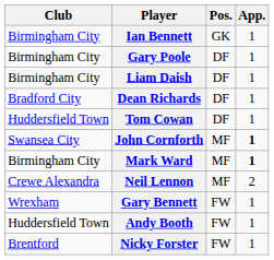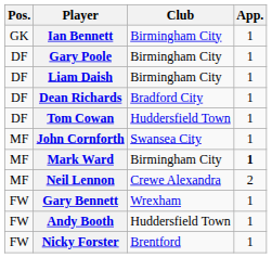 <table class="wikitable plainrowheaders" style="text-align: left">
 <tr>
+<th scope=col>Pos.</th>
+<th scope=col>Player</th>
 <th scope=col>Club</th>
-<th scope=col>Player</th>
-<th scope=col>Pos.</th>
 <th scope=col>App.</th>
 </tr>
 <tr>
+<td style=text-align:center>GK</td>
+<th scope=row><a href='#'>Ian Bennett</a></th>
 <td><a href='#'>Birmingham City</a></td>
-<th scope=row><a href='#'>Ian Bennett</a></th>
-<td style=text-align:center>GK</td>
 <td style=text-align:center>1</td>
 </tr>
 <tr>
+<td style=text-align:center>DF</td>
+<th scope=row><a href='#'>Gary Poole</a></th>
 <td>Birmingham City</td>
-<th scope=row><a href='#'>Gary Poole</a></th>
-<td style=text-align:center>DF</td>
 <td style=text-align:center>1</td>
 </tr>
 <tr>
+<td style=text-align:center>DF</td>
+<th scope=row><a href='#'>Liam Daish</a></th>
 <td>Birmingham City</td>
-<th scope=row><a href='#'>Liam Daish</a></th>
-<td style=text-align:center>DF</td>
 <td style=text-align:center>1</td>
 </tr>
 <tr>
+<td style=text-align:center>DF</td>
+<th scope=row><a href='#'>Dean Richards</a></th>
 <td><a href='#'>Bradford City</a></td>
-<th scope=row><a href='#'>Dean Richards</a></th>
-<td style=text-align:center>DF</td>
 <td style=text-align:center>1</td>
 </tr>
 <tr>
+<td style=text-align:center>DF</td>
+<th scope=row><a href='#'>Tom Cowan</a></th>
 <td><a href='#'>Huddersfield Town</a></td>
-<th scope=row><a href='#'>Tom Cowan</a></th>
-<td style=text-align:center>DF</td>
 <td style=text-align:center>1</td>
 </tr>
 <tr>
+<td style=text-align:center>MF</td>
+<th scope=row><a href='#'>John Cornforth</a></th>
 <td><a href='#'>Swansea City</a></td>
-<th scope=row><a href='#'>John Cornforth</a></th>
+<td style=text-align:center>1</td>
+</tr>
+<tr>
 <td style=text-align:center>MF</td>
+<th scope=row><a href='#'>Mark Ward</a></th>
+<td>Birmingham City</td>
 <td style=text-align:center><strong>1</strong></td>
 </tr>
 <tr>
-<td>Birmingham City</td>
-<th scope=row><a href='#'>Mark Ward</a></th>
 <td style=text-align:center>MF</td>
-<td style=text-align:center><strong>1</strong></td>
-</tr>
-<tr>
+<th scope=row><a href='#'>Neil Lennon</a></th>
 <td><a href='#'>Crewe Alexandra</a></td>
-<th scope=row><a href='#'>Neil Lennon</a></th>
-<td style=text-align:center>MF</td>
 <td style=text-align:center>2</td>
 </tr>
 <tr>
+<td style=text-align:center>FW</td>
+<th scope=row><a href='#'>Gary Bennett</a></th>
 <td><a href='#'>Wrexham</a></td>
-<th scope=row><a href='#'>Gary Bennett</a></th>
-<td style=text-align:center>FW</td>
 <td style=text-align:center>1</td>
 </tr>
 <tr>
+<td style=text-align:center>FW</td>
+<th scope=row><a href='#'>Andy Booth</a></th>
 <td>Huddersfield Town</td>
-<th scope=row><a href='#'>Andy Booth</a></th>
-<td style=text-align:center>FW</td>
 <td style=text-align:center>1</td>
 </tr>
 <tr>
+<td style=text-align:center>FW</td>
+<th scope=row><a href='#'>Nicky Forster</a></th>
 <td><a href='#'>Brentford</a></td>
-<th scope=row><a href='#'>Nicky Forster</a></th>
-<td style=text-align:center>FW</td>
 <td style=text-align:center>1</td>
 </tr>
 </table>
